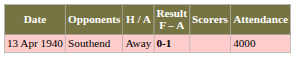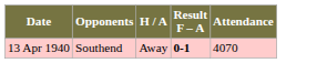 <table class="wikitable">
 <tr>
 <th ! style="background:#767442; color:#FFFFFF; text-align:center;">Date</th>
 <th ! style="background:#767442; color:#FFFFFF; text-align:center;">Opponents</th>
 <th ! style="background:#767442; color:#FFFFFF; text-align:center;">H / A</th>
 <th ! style="background:#767442; color:#FFFFFF; text-align:center;">Result<br>F – A</th>
-<th ! style="background:#767442; color:#FFFFFF; text-align:center;">Scorers</th>
 <th ! style="background:#767442; color:#FFFFFF; text-align:center;">Attendance</th>
 </tr>
 <tr bgcolor="#ffcccc">
 <td>13 Apr 1940</td>
 <td>Southend</td>
 <td>Away</td>
 <td><strong>0-1</strong></td>
-<td></td>
-<td>4000</td>
+<td>4070</td>
 </tr>
 </table>
